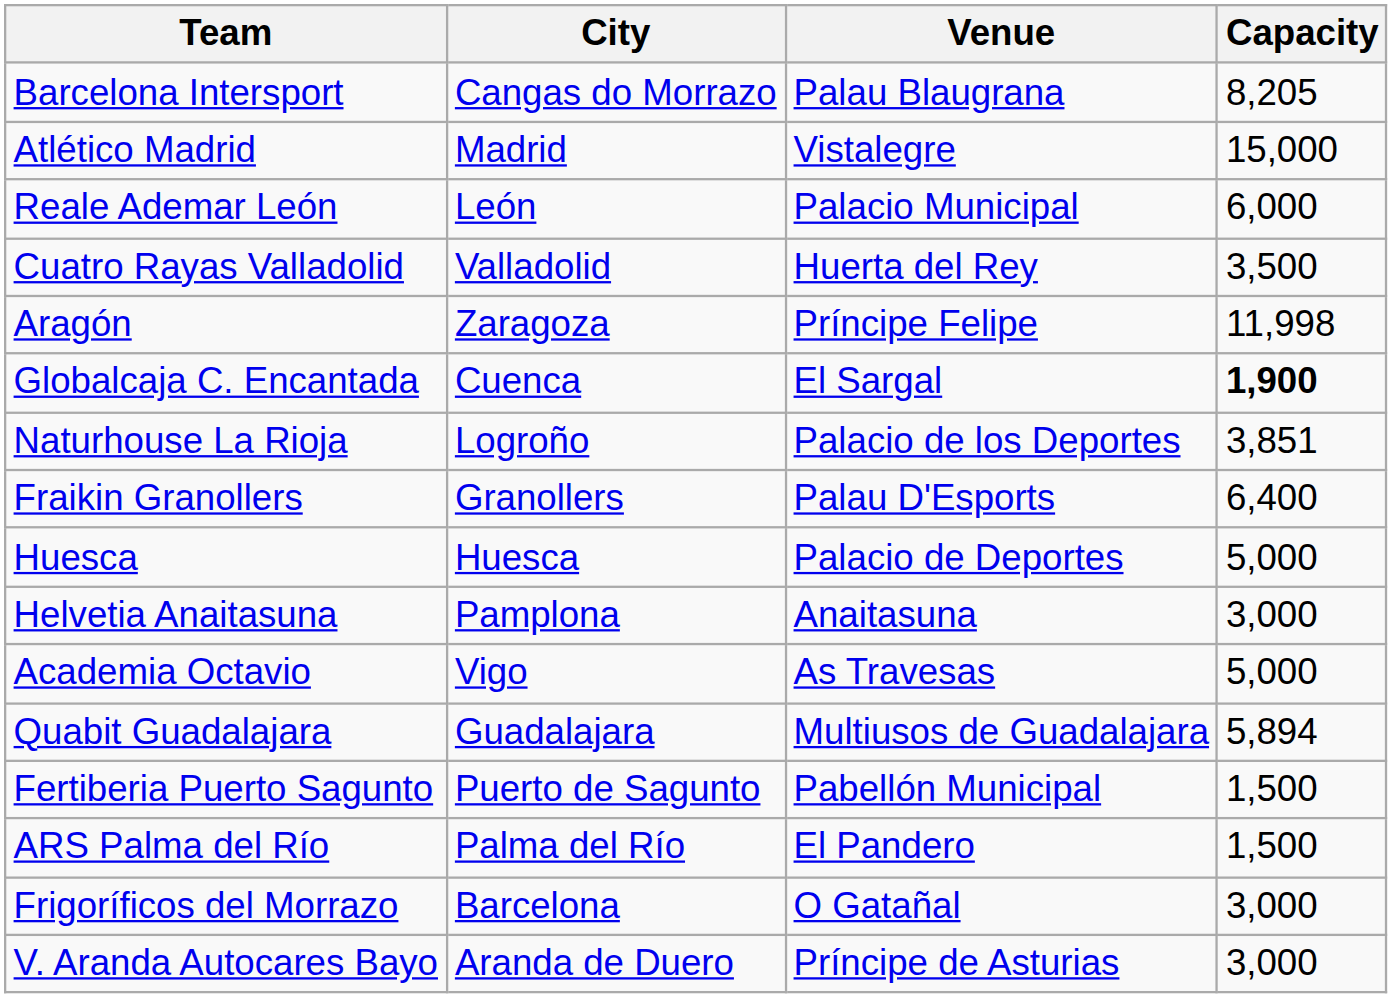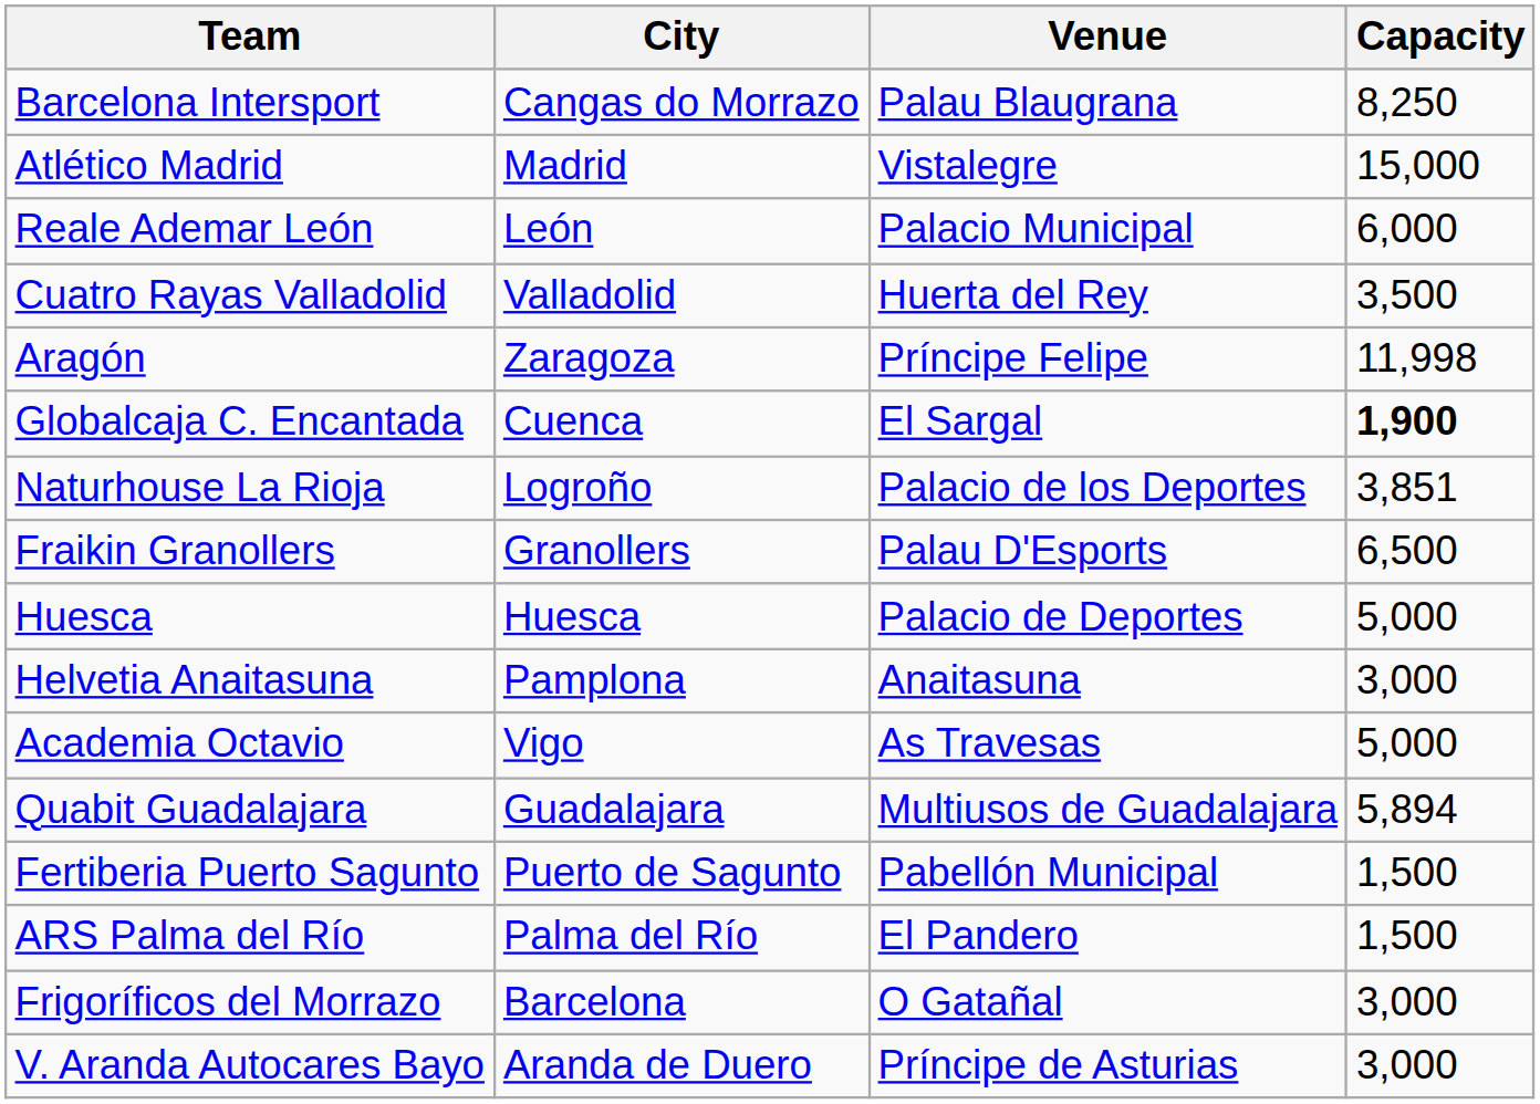 <table class="wikitable sortable">
 <tr>
 <th>Team</th>
 <th>City</th>
 <th>Venue</th>
 <th>Capacity</th>
 </tr>
 <tr>
 <td><a href='#'>Barcelona Intersport</a></td>
 <td><a href='#'>Cangas do Morrazo</a></td>
 <td><a href='#'>Palau Blaugrana</a></td>
-<td>8,205</td>
+<td>8,250</td>
 </tr>
 <tr>
 <td><a href='#'>Atlético Madrid</a></td>
 <td><a href='#'>Madrid</a></td>
 <td><a href='#'>Vistalegre</a></td>
 <td>15,000</td>
 </tr>
 <tr>
 <td><a href='#'>Reale Ademar León</a></td>
 <td><a href='#'>León</a></td>
 <td><a href='#'>Palacio Municipal</a></td>
 <td>6,000</td>
 </tr>
 <tr>
 <td><a href='#'>Cuatro Rayas Valladolid</a></td>
 <td><a href='#'>Valladolid</a></td>
 <td><a href='#'>Huerta del Rey</a></td>
 <td>3,500</td>
 </tr>
 <tr>
 <td><a href='#'>Aragón</a></td>
 <td><a href='#'>Zaragoza</a></td>
 <td><a href='#'>Príncipe Felipe</a></td>
 <td>11,998</td>
 </tr>
 <tr>
 <td><a href='#'>Globalcaja C. Encantada</a></td>
 <td><a href='#'>Cuenca</a></td>
 <td><a href='#'>El Sargal</a></td>
 <td><strong>1,900</strong></td>
 </tr>
 <tr>
 <td><a href='#'>Naturhouse La Rioja</a></td>
 <td><a href='#'>Logroño</a></td>
 <td><a href='#'>Palacio de los Deportes</a></td>
 <td>3,851</td>
 </tr>
 <tr>
 <td><a href='#'>Fraikin Granollers</a></td>
 <td><a href='#'>Granollers</a></td>
 <td><a href='#'>Palau D'Esports</a></td>
-<td>6,400</td>
+<td>6,500</td>
 </tr>
 <tr>
 <td><a href='#'>Huesca</a></td>
 <td><a href='#'>Huesca</a></td>
 <td><a href='#'>Palacio de Deportes</a></td>
 <td>5,000</td>
 </tr>
 <tr>
 <td><a href='#'>Helvetia Anaitasuna</a></td>
 <td><a href='#'>Pamplona</a></td>
 <td><a href='#'>Anaitasuna</a></td>
 <td>3,000</td>
 </tr>
 <tr>
 <td><a href='#'>Academia Octavio</a></td>
 <td><a href='#'>Vigo</a></td>
 <td><a href='#'>As Travesas</a></td>
 <td>5,000</td>
 </tr>
 <tr>
 <td><a href='#'>Quabit Guadalajara</a></td>
 <td><a href='#'>Guadalajara</a></td>
 <td><a href='#'>Multiusos de Guadalajara</a></td>
 <td>5,894</td>
 </tr>
 <tr>
 <td><a href='#'>Fertiberia Puerto Sagunto</a></td>
 <td><a href='#'>Puerto de Sagunto</a></td>
 <td><a href='#'>Pabellón Municipal</a></td>
 <td>1,500</td>
 </tr>
 <tr>
 <td><a href='#'>ARS Palma del Río</a></td>
 <td><a href='#'>Palma del Río</a></td>
 <td><a href='#'>El Pandero</a></td>
 <td>1,500</td>
 </tr>
 <tr>
 <td><a href='#'>Frigoríficos del Morrazo</a></td>
 <td><a href='#'>Barcelona</a></td>
 <td><a href='#'>O Gatañal</a></td>
 <td>3,000</td>
 </tr>
 <tr>
 <td><a href='#'>V. Aranda Autocares Bayo</a></td>
 <td><a href='#'>Aranda de Duero</a></td>
 <td><a href='#'>Príncipe de Asturias</a></td>
 <td>3,000</td>
 </tr>
 </table>
